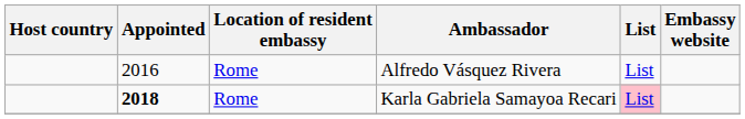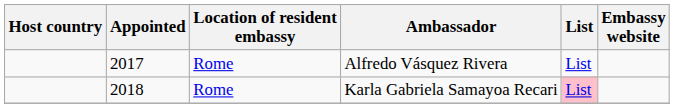 <table class="wikitable sortable">
 <tr>
 <th>Host country</th>
 <th>Appointed</th>
 <th>Location of resident<br>embassy</th>
 <th>Ambassador</th>
 <th>List</th>
 <th>Embassy<br>website</th>
 </tr>
 <tr>
 <td></td>
-<td>2016</td>
+<td>2017</td>
 <td><a href='#'>Rome</a></td>
 <td>Alfredo Vásquez Rivera</td>
 <td><a href='#'>List</a></td>
 <td></td>
 </tr>
 <tr>
 <td></td>
-<td><strong>2018</strong></td>
+<td>2018</td>
 <td><a href='#'>Rome</a></td>
 <td>Karla Gabriela Samayoa Recari</td>
 <td style="background: pink;"><a href='#'>List</a></td>
 <td></td>
 </tr>
 <tr>
 </tr>
 </table>
